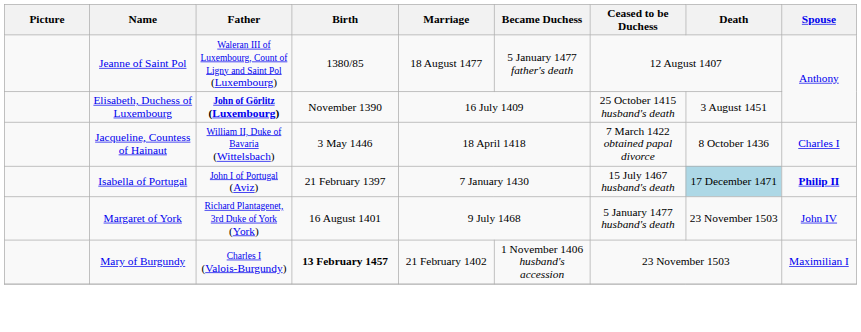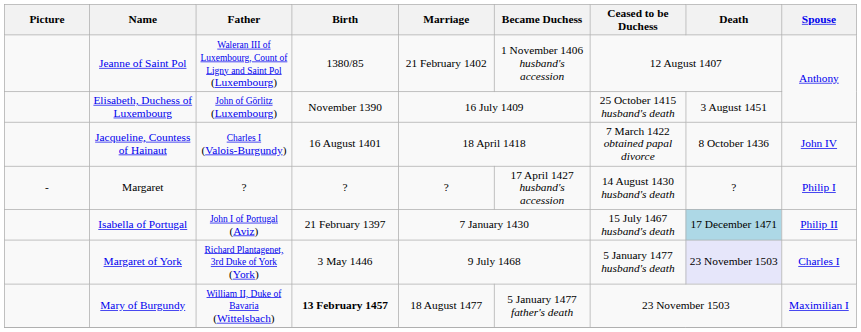 <table width=95% class="wikitable">
 <tr>
 <th width = "8%">Picture</th>
 <th width = "10%">Name</th>
 <th width = "9%">Father</th>
 <th width = "10%">Birth</th>
 <th width = "9%">Marriage</th>
 <th width = "9%">Became Duchess</th>
 <th width = "9%">Ceased to be Duchess</th>
 <th width = "9%">Death</th>
 <th width = "7%"><a href='#'>Spouse</a></th>
 </tr>
 <tr>
 <td align="center"></td>
 <td align="center"><a href='#'>Jeanne of Saint Pol</a></td>
 <td align="center"><small><a href='#'>Waleran III of Luxembourg, Count of Ligny and Saint Pol</a></small><br>(<a href='#'>Luxembourg</a>)</td>
 <td align="center">1380/85</td>
-<td align="center">18 August 1477</td>
-<td align="center">5 January 1477<br><em>father's death</em></td>
+<td align="center">21 February 1402</td>
+<td align="center">1 November 1406<br><em>husband's accession</em></td>
 <td align="center" colspan="2">12 August 1407</td>
 <td align="center" rowspan="2"><a href='#'>Anthony</a></td>
 </tr>
 <tr>
 <td align="center"></td>
 <td align="center"><a href='#'>Elisabeth, Duchess of Luxembourg</a></td>
-<td align="center"><strong><small><a href='#'>John of Görlitz</a></small><br>(<a href='#'>Luxembourg</a>)</strong></td>
+<td align="center"><small><a href='#'>John of Görlitz</a></small><br>(<a href='#'>Luxembourg</a>)</td>
 <td align="center">November 1390</td>
 <td align="center" colspan="2">16 July 1409</td>
 <td align="center">25 October 1415 <br><em>husband's death</em></td>
 <td align="center">3 August 1451</td>
 </tr>
 <tr>
 <td align="center"></td>
 <td align="center"><a href='#'>Jacqueline, Countess of Hainaut</a></td>
-<td align="center"><small><a href='#'>William II, Duke of Bavaria</a></small><br>(<a href='#'>Wittelsbach</a>)</td>
-<td align="center">3 May 1446</td>
+<td align="center"><small><a href='#'>Charles I</a></small><br>(<a href='#'>Valois-Burgundy</a>)</td>
+<td align="center">16 August 1401</td>
 <td align="center" colspan="2">18 April 1418</td>
 <td align="center">7 March 1422<br><em>obtained papal divorce</em></td>
 <td align="center">8 October 1436</td>
-<td align="center"><a href='#'>Charles I</a></td>
+<td align="center"><a href='#'>John IV</a></td>
+</tr>
+<tr>
+<td align="center">-</td>
+<td align="center">Margaret</td>
+<td align="center">?</td>
+<td align="center">?</td>
+<td align="center">?</td>
+<td align="center">17 April 1427<br><em>husband's accession</em></td>
+<td align="center">14 August 1430<br><em>husband's death</em></td>
+<td align="center">?</td>
+<td align="center"><a href='#'>Philip I</a></td>
 </tr>
 <tr>
 <td align="center"></td>
 <td align="center"><a href='#'>Isabella of Portugal</a></td>
 <td align="center"><small><a href='#'>John I of Portugal</a></small><br>(<a href='#'>Aviz</a>)</td>
 <td align="center">21 February 1397</td>
 <td align="center" colspan="2">7 January 1430</td>
 <td align="center">15 July 1467 <br><em>husband's death</em></td>
 <td align="center" style="background: lightblue;">17 December 1471</td>
-<td align="center"><strong><a href='#'>Philip II</a></strong></td>
+<td align="center"><a href='#'>Philip II</a></td>
 </tr>
 <tr>
 <td align="center"></td>
 <td align="center"><a href='#'>Margaret of York</a></td>
 <td align="center"><small><a href='#'>Richard Plantagenet, 3rd Duke of York</a></small><br>(<a href='#'>York</a>)</td>
-<td align="center">16 August 1401</td>
+<td align="center">3 May 1446</td>
 <td align="center" colspan="2">9 July 1468</td>
 <td align="center">5 January 1477<br><em>husband's death</em></td>
-<td align="center">23 November 1503</td>
-<td align="center"><a href='#'>John IV</a></td>
+<td align="center" style="background: lavender;">23 November 1503</td>
+<td align="center"><a href='#'>Charles I</a></td>
 </tr>
 <tr>
 <td align="center"></td>
 <td align="center"><a href='#'>Mary of Burgundy</a> </td>
-<td align="center"><small><a href='#'>Charles I</a></small><br>(<a href='#'>Valois-Burgundy</a>)</td>
+<td align="center"><small><a href='#'>William II, Duke of Bavaria</a></small><br>(<a href='#'>Wittelsbach</a>)</td>
 <td align="center"><strong>13 February 1457</strong></td>
-<td align="center">21 February 1402</td>
-<td align="center">1 November 1406<br><em>husband's accession</em></td>
+<td align="center">18 August 1477</td>
+<td align="center">5 January 1477<br><em>father's death</em></td>
 <td align="center" colspan="2">23 November 1503</td>
 <td align="center"><a href='#'>Maximilian I</a></td>
 </tr>
 <tr>
 </tr>
 </table>
